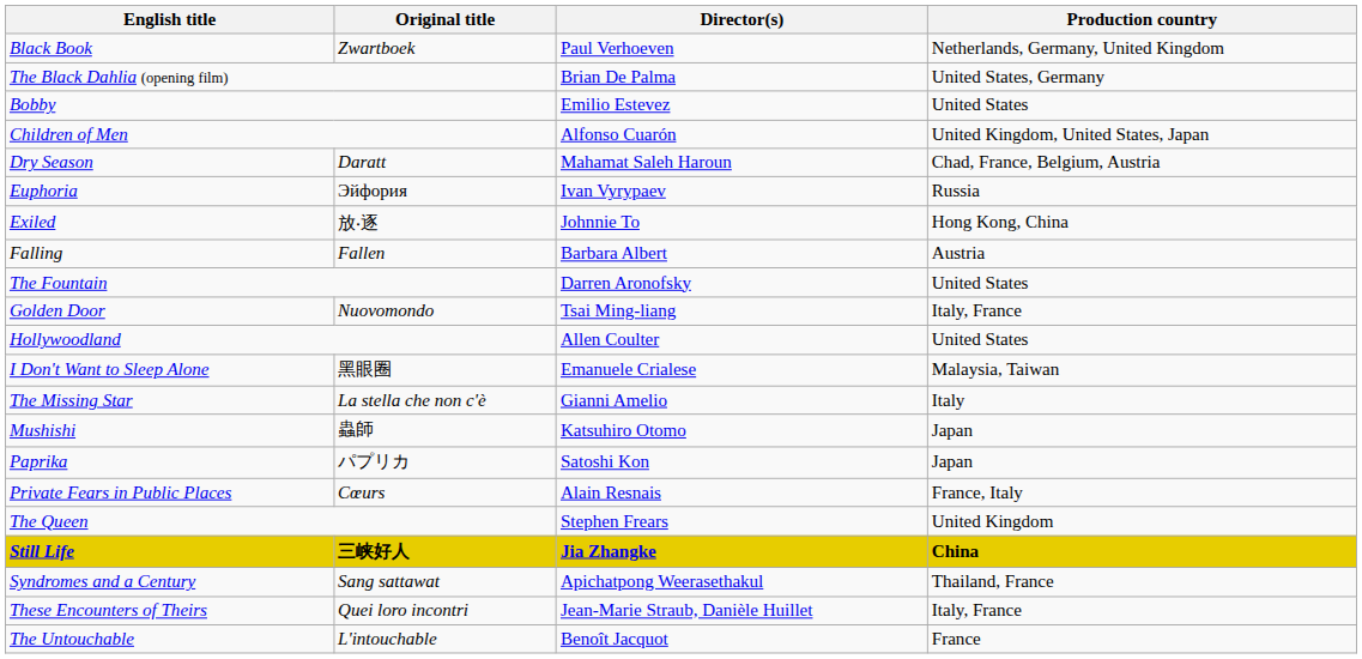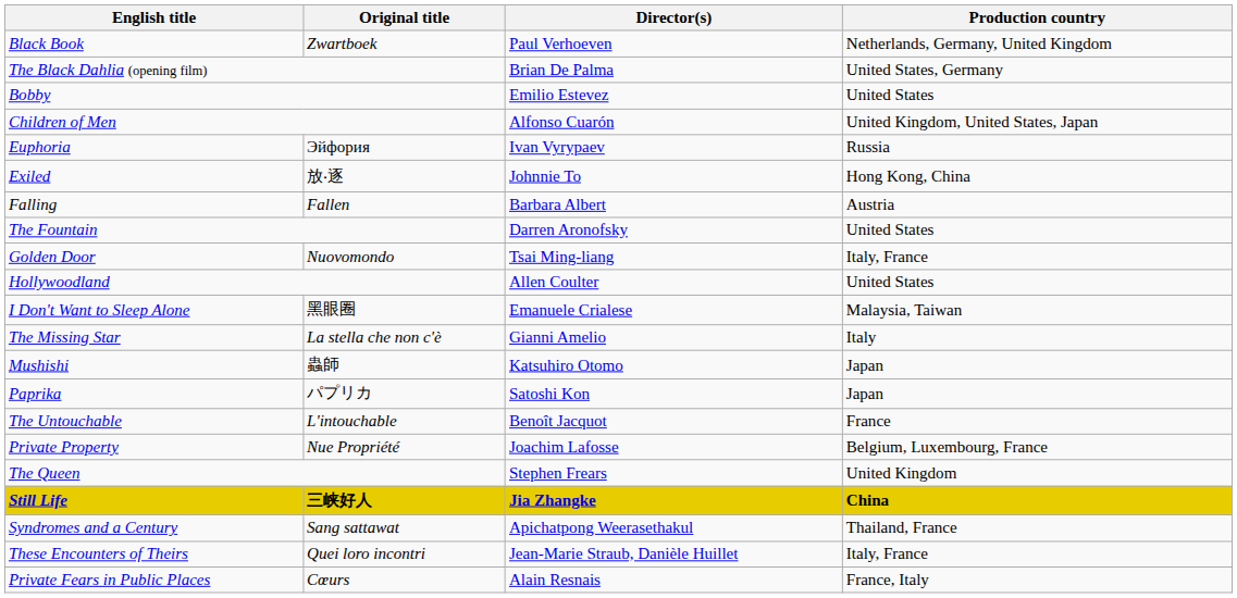 <table class="wikitable" style="width:95%; margin-bottom:0px">
 <tr>
 <th>English title</th>
 <th>Original title</th>
 <th>Director(s)</th>
 <th>Production country</th>
 </tr>
 <tr>
 <td><em><a href='#'>Black Book</a></em></td>
 <td><em>Zwartboek</em></td>
 <td data-sort-value="Verhoeven"><a href='#'>Paul Verhoeven</a></td>
 <td>Netherlands, Germany, United Kingdom</td>
 </tr>
 <tr>
 <td colspan=2 data-sort-value="Black D"><em><a href='#'>The Black Dahlia</a></em> <small>(opening film)</small></td>
 <td data-sort-value="De Palma"><a href='#'>Brian De Palma</a></td>
 <td>United States, Germany</td>
 </tr>
 <tr>
 <td colspan=2><em><a href='#'>Bobby</a></em></td>
 <td data-sort-value="Estevez"><a href='#'>Emilio Estevez</a></td>
 <td>United States</td>
 </tr>
 <tr>
 <td colspan=2><em><a href='#'>Children of Men</a></em></td>
 <td data-sort-value="Cuarón"><a href='#'>Alfonso Cuarón</a></td>
 <td>United Kingdom, United States, Japan</td>
-</tr>
-<tr>
-<td><em><a href='#'>Dry Season</a></em></td>
-<td><em>Daratt</em></td>
-<td data-sort-value="Haroun"><a href='#'>Mahamat Saleh Haroun</a></td>
-<td>Chad, France, Belgium, Austria</td>
 </tr>
 <tr>
 <td><em><a href='#'>Euphoria</a></em></td>
 <td>Эйфория</td>
 <td data-sort-value="Vyrypaev"><a href='#'>Ivan Vyrypaev</a></td>
 <td>Russia</td>
 </tr>
 <tr>
 <td><em><a href='#'>Exiled</a></em></td>
 <td>放‧逐</td>
 <td data-sort-value="To"><a href='#'>Johnnie To</a></td>
 <td>Hong Kong, China</td>
 </tr>
 <tr>
 <td><em>Falling</em></td>
 <td><em>Fallen</em></td>
 <td data-sort-value="Albert"><a href='#'>Barbara Albert</a></td>
 <td>Austria</td>
 </tr>
 <tr>
 <td colspan=2 data-sort-value="Fountain"><em><a href='#'>The Fountain</a></em></td>
 <td data-sort-value="Aronofsky"><a href='#'>Darren Aronofsky</a></td>
 <td>United States</td>
 </tr>
 <tr>
 <td><em><a href='#'>Golden Door</a></em></td>
 <td><em>Nuovomondo</em></td>
 <td data-sort-value="Ming-liang"><a href='#'>Tsai Ming-liang</a></td>
 <td>Italy, France</td>
 </tr>
 <tr>
 <td colspan=2><em><a href='#'>Hollywoodland</a></em></td>
 <td data-sort-value="Coulter"><a href='#'>Allen Coulter</a></td>
 <td>United States</td>
 </tr>
 <tr>
 <td><em><a href='#'>I Don't Want to Sleep Alone</a></em></td>
 <td>黑眼圈</td>
 <td data-sort-value="Crialese"><a href='#'>Emanuele Crialese</a></td>
 <td>Malaysia, Taiwan</td>
 </tr>
 <tr>
 <td data-sort-value="Missing"><em><a href='#'>The Missing Star</a></em></td>
 <td data-sort-value="Stella"><em>La stella che non c'è</em></td>
 <td data-sort-value="Amelio"><a href='#'>Gianni Amelio</a></td>
 <td>Italy</td>
 </tr>
 <tr>
 <td><em><a href='#'>Mushishi</a></em></td>
 <td>蟲師</td>
 <td data-sort-value="Otomo"><a href='#'>Katsuhiro Otomo</a></td>
 <td>Japan</td>
 </tr>
 <tr>
 <td><em><a href='#'>Paprika</a></em></td>
 <td>パプリカ</td>
 <td data-sort-value="Kon"><a href='#'>Satoshi Kon</a></td>
 <td>Japan</td>
 </tr>
 <tr>
-<td><em><a href='#'>Private Fears in Public Places</a></em></td>
-<td><em>Cœurs</em></td>
-<td data-sort-value="Resnais"><a href='#'>Alain Resnais</a></td>
-<td>France, Italy</td>
+<td data-sort-value="Untouchable"><em><a href='#'>The Untouchable</a></em></td>
+<td data-sort-value="Intouchable"><em>L'intouchable</em></td>
+<td data-sort-value="Jacquot"><a href='#'>Benoît Jacquot</a></td>
+<td>France</td>
+</tr>
+<tr>
+<td><em><a href='#'>Private Property</a></em></td>
+<td><em>Nue Propriété</em></td>
+<td data-sort-value="Lafosse"><a href='#'>Joachim Lafosse</a></td>
+<td>Belgium, Luxembourg, France</td>
 </tr>
 <tr>
 <td colspan=2 data-sort-value="Queen"><em><a href='#'>The Queen</a></em></td>
 <td data-sort-value="Frears"><a href='#'>Stephen Frears</a></td>
 <td>United Kingdom</td>
 </tr>
 <tr style="background:#E7CD00;">
 <td><strong><em><a href='#'>Still Life</a></em></strong></td>
 <td><strong>三峡好人</strong></td>
 <td data-sort-value="Zhangke"><strong><a href='#'>Jia Zhangke</a></strong></td>
 <td><strong>China</strong></td>
 </tr>
 <tr>
 <td><em><a href='#'>Syndromes and a Century</a></em></td>
 <td><em>Sang sattawat  </em></td>
 <td data-sort-value="Weerasethakul"><a href='#'>Apichatpong Weerasethakul</a></td>
 <td>Thailand, France</td>
 </tr>
 <tr>
 <td><em><a href='#'>These Encounters of Theirs</a></em></td>
 <td><em>Quei loro incontri</em></td>
 <td data-sort-value="Straub"><a href='#'>Jean-Marie Straub, Danièle Huillet</a></td>
 <td>Italy, France</td>
 </tr>
 <tr>
-<td data-sort-value="Untouchable"><em><a href='#'>The Untouchable</a></em></td>
-<td data-sort-value="Intouchable"><em>L'intouchable</em></td>
-<td data-sort-value="Jacquot"><a href='#'>Benoît Jacquot</a></td>
-<td>France</td>
+<td><em><a href='#'>Private Fears in Public Places</a></em></td>
+<td><em>Cœurs</em></td>
+<td data-sort-value="Resnais"><a href='#'>Alain Resnais</a></td>
+<td>France, Italy</td>
 </tr>
 </table>
